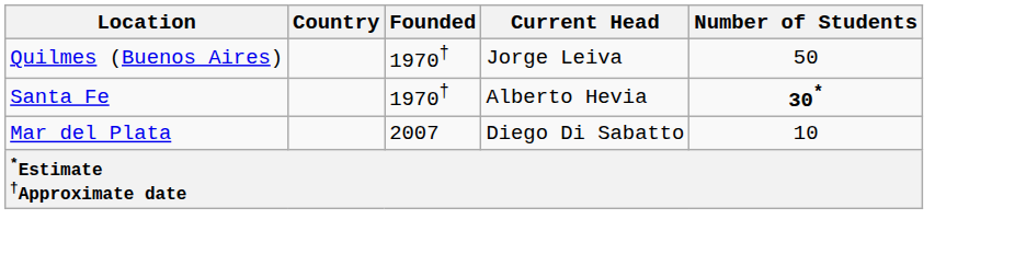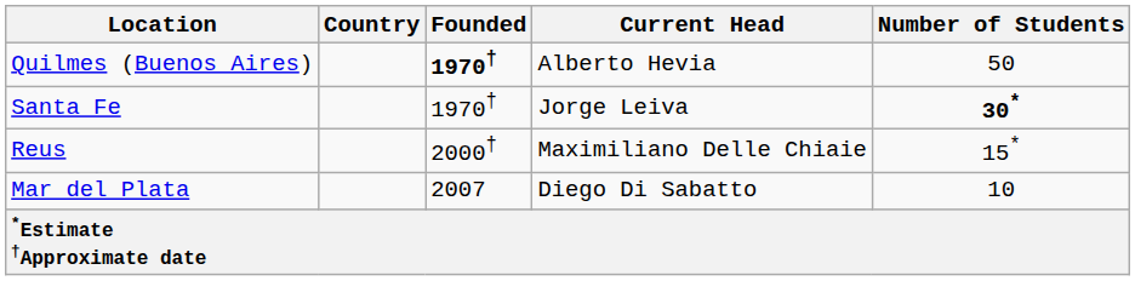 <table class="wikitable">
 <tr>
 <th>Location</th>
 <th>Country</th>
 <th>Founded</th>
 <th>Current Head</th>
 <th>Number of Students</th>
 </tr>
 <tr>
 <td><a href='#'>Quilmes</a> (<a href='#'>Buenos Aires</a>)</td>
 <td align="center"></td>
-<td>1970<sup>†</sup></td>
-<td>Jorge Leiva</td>
+<td><strong>1970<sup>†</sup></strong></td>
+<td>Alberto Hevia</td>
 <td align="center">50</td>
 </tr>
 <tr>
 <td><a href='#'>Santa Fe</a></td>
 <td align="center"></td>
 <td>1970<sup>†</sup></td>
-<td>Alberto Hevia</td>
+<td>Jorge Leiva</td>
 <td align="center"><strong>30<sup>*</sup></strong></td>
+</tr>
+<tr>
+<td><a href='#'>Reus</a></td>
+<td align="center"></td>
+<td>2000<sup>†</sup></td>
+<td>Maximiliano Delle Chiaie</td>
+<td align="center">15<sup>*</sup></td>
 </tr>
 <tr>
 <td><a href='#'>Mar del Plata</a></td>
 <td align="center"></td>
 <td>2007</td>
 <td>Diego Di Sabatto</td>
 <td align="center">10</td>
 </tr>
 <tr>
 <th colspan="5" style="text-align:left;font-size:85%;"><sup>*</sup>Estimate<br><sup>†</sup>Approximate date</th>
 </tr>
 </table>
